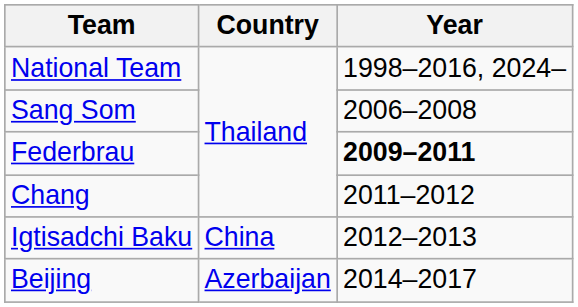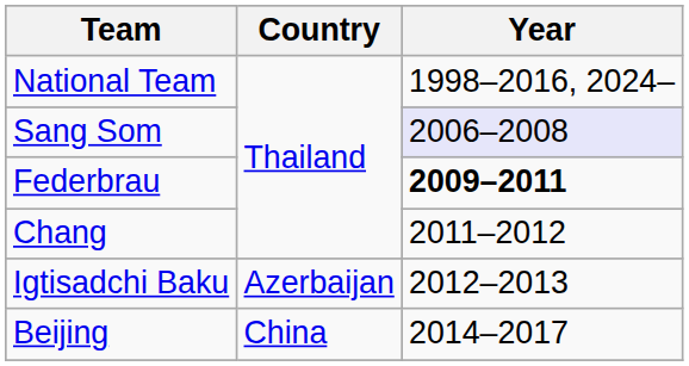 <table class="wikitable">
 <tr>
 <th>Team</th>
 <th>Country</th>
 <th>Year</th>
 </tr>
 <tr>
 <td><a href='#'>National Team</a></td>
 <td rowspan = "4"> <a href='#'>Thailand</a></td>
 <td>1998–2016, 2024–</td>
 </tr>
 <tr>
 <td><a href='#'>Sang Som</a></td>
-<td>2006–2008</td>
+<td style="background: lavender;">2006–2008</td>
 </tr>
 <tr>
 <td><a href='#'>Federbrau</a></td>
 <td><strong>2009–2011</strong></td>
 </tr>
 <tr>
 <td><a href='#'>Chang</a></td>
 <td>2011–2012</td>
 </tr>
 <tr>
 <td><a href='#'>Igtisadchi Baku</a></td>
-<td> <a href='#'>China</a></td>
+<td> <a href='#'>Azerbaijan</a></td>
 <td>2012–2013</td>
 </tr>
 <tr>
 <td><a href='#'>Beijing</a></td>
-<td> <a href='#'>Azerbaijan</a></td>
+<td> <a href='#'>China</a></td>
 <td>2014–2017</td>
 </tr>
 </table>
